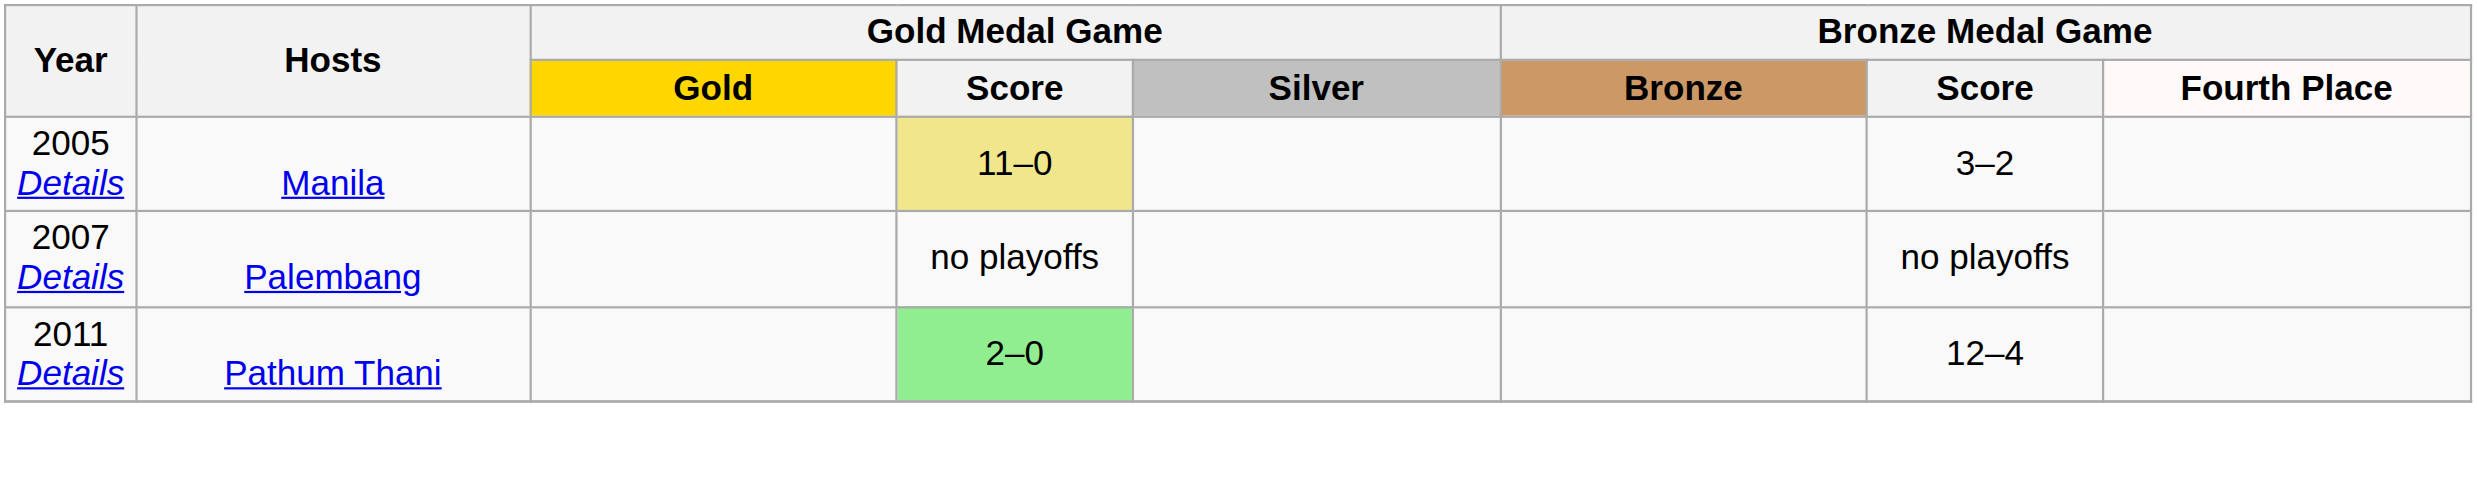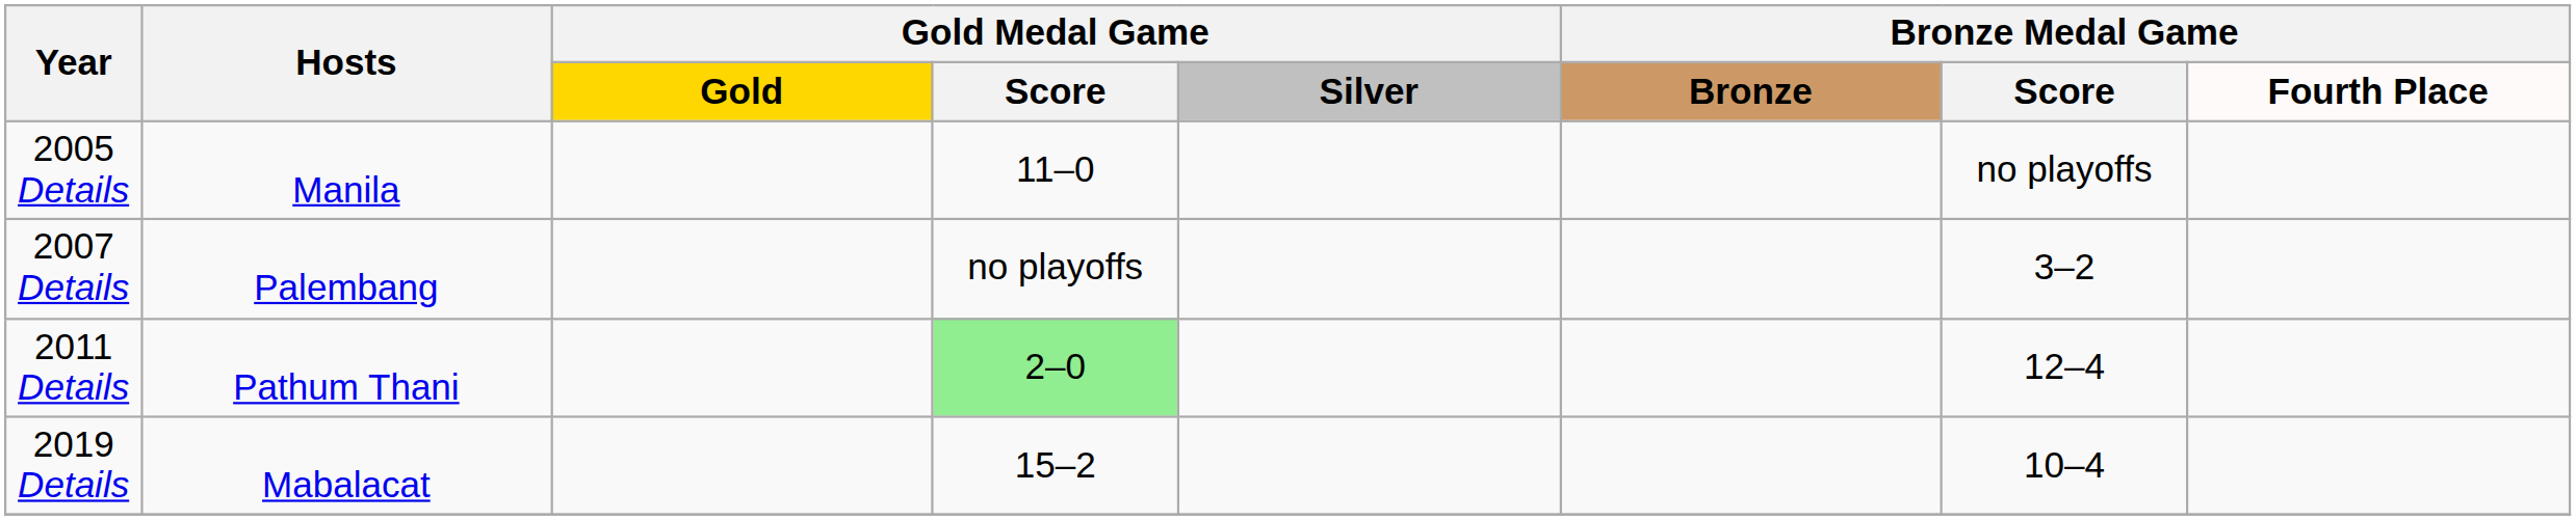 <table class="wikitable" style="border-collapse:collapse; font-size:100%; text-align:center;">
 <tr>
 <th rowspan=2 width=5%>Year</th>
 <th rowspan=2 width=15%>Hosts</th>
 <th colspan=3>Gold Medal Game</th>
 <th colspan=3>Bronze Medal Game</th>
 </tr>
 <tr>
 <th style="width:14%; background:gold;">Gold</th>
 <th width=9%>Score</th>
 <th style="width:14%; background:silver;">Silver</th>
 <th style="width:14%; background:#cc9966;">Bronze</th>
 <th width=9%>Score</th>
 <th style="width:14%; background:snow;">Fourth Place</th>
 </tr>
 <tr>
 <td>2005<br><em><a href='#'>Details</a></em></td>
 <td> <br> <a href='#'>Manila</a></td>
 <td><strong></strong></td>
-<td style="background: khaki;">11–0</td>
+<td>11–0</td>
 <td></td>
 <td></td>
-<td>3–2</td>
+<td>no playoffs</td>
 <td></td>
 </tr>
 <tr>
 <td>2007<br><em><a href='#'>Details</a></em></td>
 <td> <br> <a href='#'>Palembang</a></td>
 <td><strong></strong></td>
 <td>no playoffs</td>
 <td></td>
 <td></td>
-<td>no playoffs</td>
+<td>3–2</td>
 <td></td>
 </tr>
 <tr>
 <td>2011<br><em><a href='#'>Details</a></em></td>
 <td> <br> <a href='#'>Pathum Thani</a></td>
 <td><strong></strong></td>
 <td style="background: lightgreen;">2–0</td>
 <td></td>
 <td></td>
 <td>12–4</td>
 <td></td>
 </tr>
 <tr>
+<td>2019<br><em><a href='#'>Details</a></em></td>
+<td> <br> <a href='#'>Mabalacat</a></td>
+<td><strong></strong></td>
+<td>15–2</td>
+<td></td>
+<td></td>
+<td>10–4</td>
+<td></td>
+</tr>
+<tr>
 </tr>
 </table>
